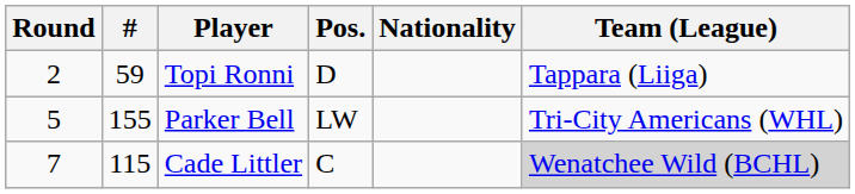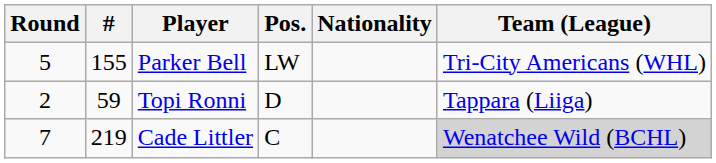 <table class="wikitable">
 <tr>
 <th>Round</th>
 <th>#</th>
 <th>Player</th>
 <th>Pos.</th>
 <th>Nationality</th>
 <th>Team (League)</th>
 </tr>
 <tr>
+<td style="text-align:center;">5</td>
+<td style="text-align:center;">155</td>
+<td><a href='#'>Parker Bell</a></td>
+<td>LW</td>
+<td></td>
+<td><a href='#'>Tri-City Americans</a> (<a href='#'>WHL</a>)</td>
+</tr>
+<tr>
 <td style="text-align:center;">2</td>
 <td style="text-align:center;">59</td>
 <td><a href='#'>Topi Ronni</a></td>
 <td>D</td>
 <td></td>
 <td><a href='#'>Tappara</a> (<a href='#'>Liiga</a>)</td>
 </tr>
 <tr>
-<td style="text-align:center;">5</td>
-<td style="text-align:center;">155</td>
-<td><a href='#'>Parker Bell</a></td>
-<td>LW</td>
-<td></td>
-<td><a href='#'>Tri-City Americans</a> (<a href='#'>WHL</a>)</td>
-</tr>
-<tr>
 <td style="text-align:center;">7</td>
-<td style="text-align:center;">115</td>
+<td style="text-align:center;">219</td>
 <td><a href='#'>Cade Littler</a></td>
 <td>C</td>
 <td></td>
 <td style="background: lightgrey;"><a href='#'>Wenatchee Wild</a> (<a href='#'>BCHL</a>)</td>
 </tr>
 </table>
